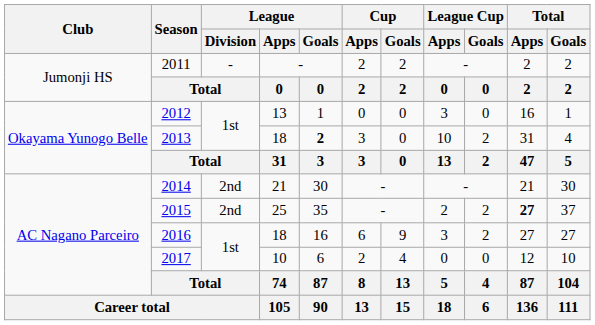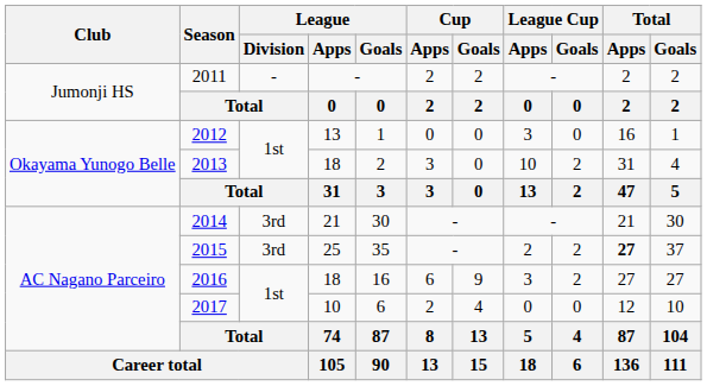 <table class="wikitable" style="font-size:90%; text-align:center;">
 <tr>
 <th rowspan="2">Club</th>
 <th rowspan="2">Season</th>
 <th colspan="3">League</th>
 <th colspan="2">Cup</th>
 <th colspan="2">League Cup</th>
 <th colspan="2">Total</th>
 </tr>
 <tr>
 <th>Division</th>
 <th>Apps</th>
 <th>Goals</th>
 <th>Apps</th>
 <th>Goals</th>
 <th>Apps</th>
 <th>Goals</th>
 <th>Apps</th>
 <th>Goals</th>
 </tr>
 <tr>
 <td rowspan="2">Jumonji HS</td>
 <td>2011</td>
 <td colspan="1">-</td>
 <td colspan="2">-</td>
 <td>2</td>
 <td>2</td>
 <td colspan="2">-</td>
 <td>2</td>
 <td>2</td>
 </tr>
 <tr>
 <th colspan="2">Total</th>
 <th>0</th>
 <th>0</th>
 <th>2</th>
 <th>2</th>
 <th>0</th>
 <th>0</th>
 <th>2</th>
 <th>2</th>
 </tr>
 <tr>
 <td rowspan="3"><a href='#'>Okayama Yunogo Belle</a></td>
 <td><a href='#'>2012</a></td>
 <td rowspan="2">1st</td>
 <td>13</td>
 <td>1</td>
 <td>0</td>
 <td>0</td>
 <td>3</td>
 <td>0</td>
 <td>16</td>
 <td>1</td>
 </tr>
 <tr>
 <td><a href='#'>2013</a></td>
 <td>18</td>
-<td><strong>2</strong></td>
+<td>2</td>
 <td>3</td>
 <td>0</td>
 <td>10</td>
 <td>2</td>
 <td>31</td>
 <td>4</td>
 </tr>
 <tr>
 <th colspan="2">Total</th>
 <th>31</th>
 <th>3</th>
 <th>3</th>
 <th>0</th>
 <th>13</th>
 <th>2</th>
 <th>47</th>
 <th>5</th>
 </tr>
 <tr>
 <td rowspan="5"><a href='#'>AC Nagano Parceiro</a></td>
 <td><a href='#'>2014</a></td>
-<td rowspan="1">2nd</td>
+<td rowspan="1">3rd</td>
 <td>21</td>
 <td>30</td>
 <td colspan="2">-</td>
 <td colspan="2">-</td>
 <td>21</td>
 <td>30</td>
 </tr>
 <tr>
 <td><a href='#'>2015</a></td>
-<td rowspan="1">2nd</td>
+<td rowspan="1">3rd</td>
 <td>25</td>
 <td>35</td>
 <td colspan="2">-</td>
 <td>2</td>
 <td>2</td>
 <td><strong>27</strong></td>
 <td>37</td>
 </tr>
 <tr>
 <td><a href='#'>2016</a></td>
 <td rowspan="2">1st</td>
 <td>18</td>
 <td>16</td>
 <td>6</td>
 <td>9</td>
 <td>3</td>
 <td>2</td>
 <td>27</td>
 <td>27</td>
 </tr>
 <tr>
 <td><a href='#'>2017</a></td>
 <td>10</td>
 <td>6</td>
 <td>2</td>
 <td>4</td>
 <td>0</td>
 <td>0</td>
 <td>12</td>
 <td>10</td>
 </tr>
 <tr>
 <th colspan="2">Total</th>
 <th>74</th>
 <th>87</th>
 <th>8</th>
 <th>13</th>
 <th>5</th>
 <th>4</th>
 <th>87</th>
 <th>104</th>
 </tr>
 <tr>
 <th colspan="3">Career total</th>
 <th>105</th>
 <th>90</th>
 <th>13</th>
 <th>15</th>
 <th>18</th>
 <th>6</th>
 <th>136</th>
 <th>111</th>
 </tr>
 </table>
